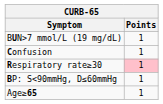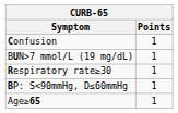 <table class="wikitable" align="right">
 <tr>
 <th colspan=2>CURB-65</th>
 </tr>
 <tr>
 <th>Symptom</th>
 <th>Points</th>
 </tr>
 <tr>
+<td><strong>C</strong>onfusion</td>
+<td style="text-align:center;">1</td>
+</tr>
+<tr>
 <td>B<strong>U</strong>N>7 mmol/L (19 mg/dL)</td>
 <td style="text-align:center;">1</td>
 </tr>
 <tr>
-<td><strong>C</strong>onfusion</td>
+<td><strong>R</strong>espiratory rate≥30</td>
 <td style="text-align:center;">1</td>
-</tr>
-<tr>
-<td><strong>R</strong>espiratory rate≥30</td>
-<td style="background: pink; text-align:center;">1</td>
 </tr>
 <tr>
 <td><strong>B</strong>P: S<90mmHg, D≤60mmHg</td>
 <td style="text-align:center;">1</td>
 </tr>
 <tr>
 <td>Age≥<strong>65</strong></td>
 <td style="text-align:center;">1</td>
 </tr>
 </table>
